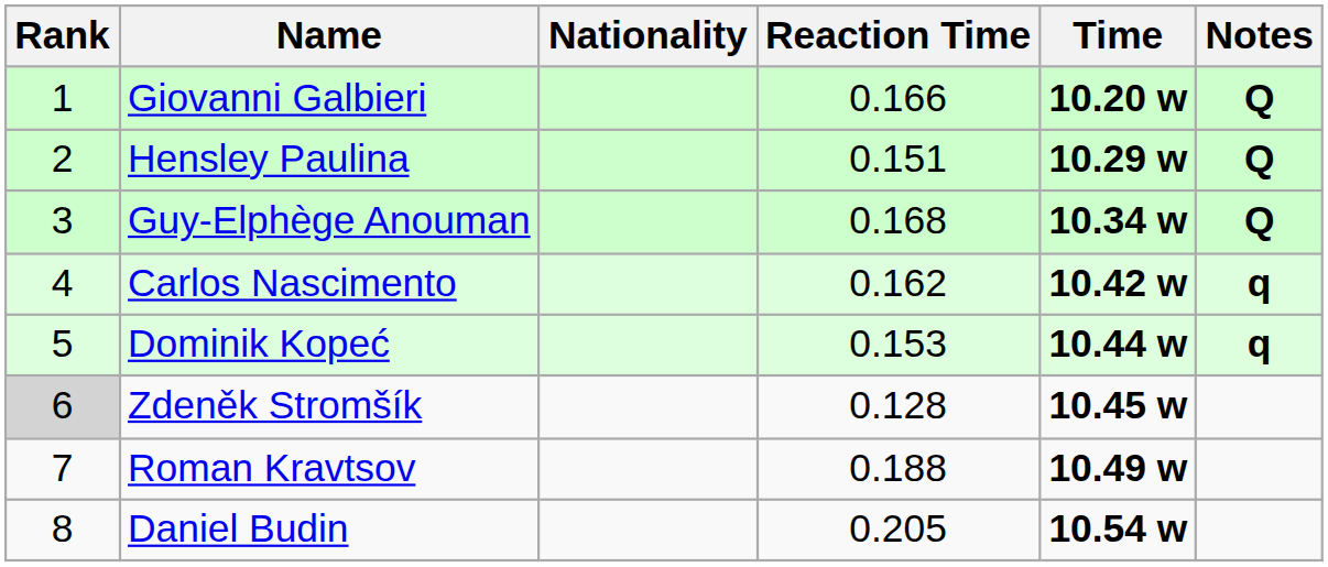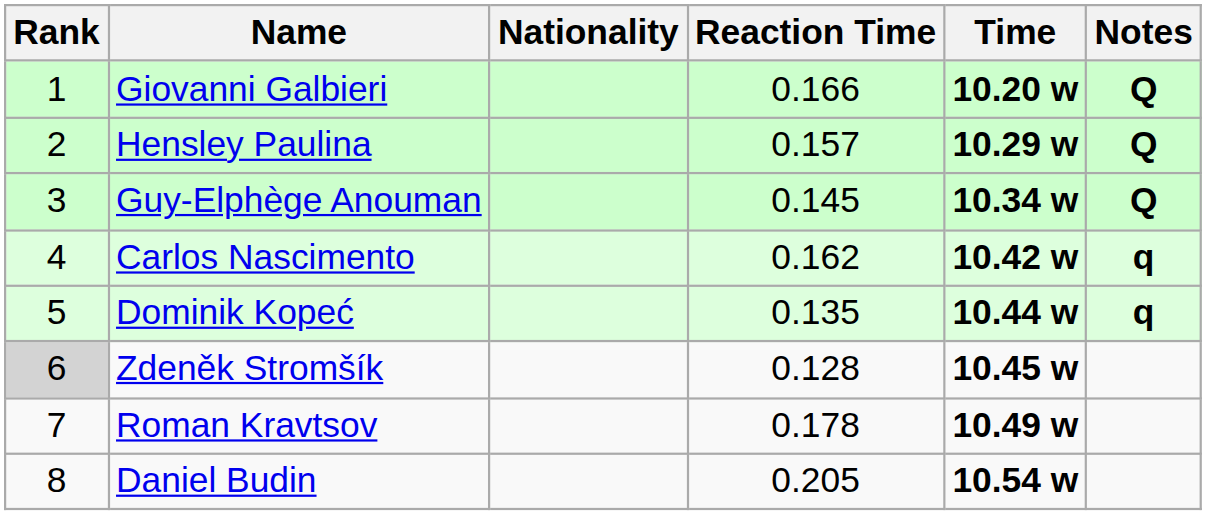 <table class="wikitable sortable" style="text-align:center">
 <tr>
 <th>Rank</th>
 <th>Name</th>
 <th>Nationality</th>
 <th>Reaction Time</th>
 <th>Time</th>
 <th>Notes</th>
 </tr>
 <tr bgcolor=ccffcc>
 <td>1</td>
 <td align=left><a href='#'>Giovanni Galbieri</a></td>
 <td align=left></td>
 <td>0.166</td>
 <td><strong>10.20</strong> <strong>w</strong></td>
 <td><strong>Q</strong></td>
 </tr>
 <tr bgcolor=ccffcc>
 <td>2</td>
 <td align=left><a href='#'>Hensley Paulina</a></td>
 <td align=left></td>
-<td>0.151</td>
+<td>0.157</td>
 <td><strong>10.29</strong> <strong>w</strong></td>
 <td><strong>Q</strong></td>
 </tr>
 <tr bgcolor=ccffcc>
 <td>3</td>
 <td align=left><a href='#'>Guy-Elphège Anouman</a></td>
 <td align=left></td>
-<td>0.168</td>
+<td>0.145</td>
 <td><strong>10.34</strong> <strong>w</strong></td>
 <td><strong>Q</strong></td>
 </tr>
 <tr bgcolor=ddffdd>
 <td>4</td>
 <td align=left><a href='#'>Carlos Nascimento</a></td>
 <td align=left></td>
 <td>0.162</td>
 <td><strong>10.42</strong> <strong>w</strong></td>
 <td><strong>q</strong></td>
 </tr>
 <tr bgcolor=ddffdd>
 <td>5</td>
 <td align=left><a href='#'>Dominik Kopeć</a></td>
 <td align=left></td>
-<td>0.153</td>
+<td>0.135</td>
 <td><strong>10.44</strong> <strong>w</strong></td>
 <td><strong>q</strong></td>
 </tr>
 <tr>
 <td style="background: lightgrey;">6</td>
 <td align=left><a href='#'>Zdeněk Stromšík</a></td>
 <td align=left></td>
 <td>0.128</td>
 <td><strong>10.45</strong> <strong>w</strong></td>
 <td></td>
 </tr>
 <tr>
 <td>7</td>
 <td align=left><a href='#'>Roman Kravtsov</a></td>
 <td align=left></td>
-<td>0.188</td>
+<td>0.178</td>
 <td><strong>10.49</strong> <strong>w</strong></td>
 <td></td>
 </tr>
 <tr>
 <td>8</td>
 <td align=left><a href='#'>Daniel Budin</a></td>
 <td align=left></td>
 <td>0.205</td>
 <td><strong>10.54</strong> <strong>w</strong></td>
 <td></td>
 </tr>
 </table>
